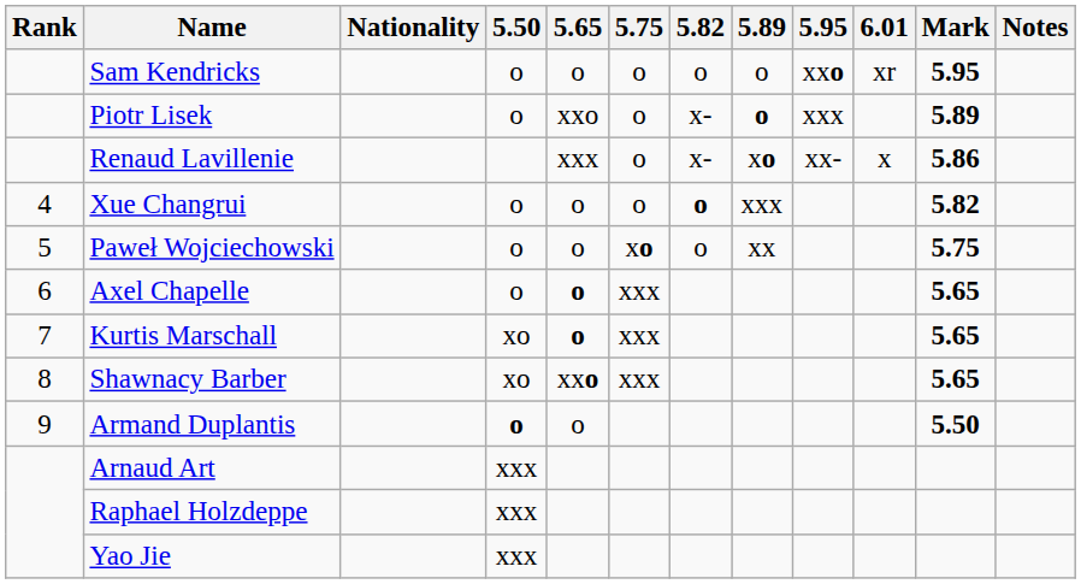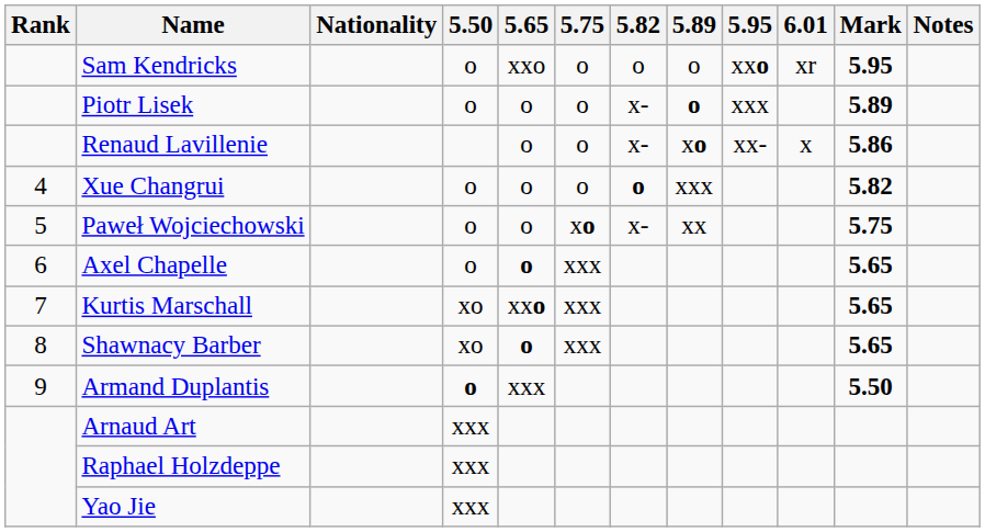 <table class="wikitable sortable" style="text-align:center">
 <tr>
 <th data-sort-type=number>Rank</th>
 <th>Name</th>
 <th>Nationality</th>
 <th>5.50</th>
 <th>5.65</th>
 <th>5.75</th>
 <th>5.82</th>
 <th>5.89</th>
 <th>5.95</th>
 <th>6.01</th>
 <th>Mark</th>
 <th>Notes</th>
 </tr>
 <tr>
 <td></td>
 <td align=left><a href='#'>Sam Kendricks</a></td>
 <td align=left></td>
 <td>o</td>
-<td>o</td>
+<td>xxo</td>
 <td>o</td>
 <td>o</td>
 <td>o</td>
 <td>xx<strong>o</strong></td>
 <td>xr</td>
 <td><strong>5.95</strong></td>
 <td></td>
 </tr>
 <tr>
 <td></td>
 <td align=left><a href='#'>Piotr Lisek</a></td>
 <td align=left></td>
 <td>o</td>
-<td>xxo</td>
+<td>o</td>
 <td>o</td>
 <td>x-</td>
 <td><strong>o</strong></td>
 <td>xxx</td>
 <td></td>
 <td><strong>5.89</strong></td>
 <td></td>
 </tr>
 <tr>
 <td></td>
 <td align=left><a href='#'>Renaud Lavillenie</a></td>
 <td align=left></td>
 <td></td>
-<td>xxx</td>
+<td>o</td>
 <td>o</td>
 <td>x-</td>
 <td>x<strong>o</strong></td>
 <td>xx-</td>
 <td>x</td>
 <td><strong>5.86</strong></td>
 <td></td>
 </tr>
 <tr>
 <td>4</td>
 <td align=left><a href='#'>Xue Changrui</a></td>
 <td align=left></td>
 <td>o</td>
 <td>o</td>
 <td>o</td>
 <td><strong>o</strong></td>
 <td>xxx</td>
 <td></td>
 <td></td>
 <td><strong>5.82</strong></td>
 <td><strong></strong></td>
 </tr>
 <tr>
 <td>5</td>
 <td align=left><a href='#'>Paweł Wojciechowski</a></td>
 <td align=left></td>
 <td>o</td>
 <td>o</td>
 <td>x<strong>o</strong></td>
-<td>o</td>
+<td>x-</td>
 <td>xx</td>
 <td></td>
 <td></td>
 <td><strong>5.75</strong></td>
 <td></td>
 </tr>
 <tr>
 <td>6</td>
 <td align=left><a href='#'>Axel Chapelle</a></td>
 <td align=left></td>
 <td>o</td>
 <td><strong>o</strong></td>
 <td>xxx</td>
 <td></td>
 <td></td>
 <td></td>
 <td></td>
 <td><strong>5.65</strong></td>
 <td></td>
 </tr>
 <tr>
 <td>7</td>
 <td align=left><a href='#'>Kurtis Marschall</a></td>
 <td align=left></td>
 <td>xo</td>
-<td><strong>o</strong></td>
+<td>xx<strong>o</strong></td>
 <td>xxx</td>
 <td></td>
 <td></td>
 <td></td>
 <td></td>
 <td><strong>5.65</strong></td>
 <td></td>
 </tr>
 <tr>
 <td>8</td>
 <td align=left><a href='#'>Shawnacy Barber</a></td>
 <td align=left></td>
 <td>xo</td>
-<td>xx<strong>o</strong></td>
+<td><strong>o</strong></td>
 <td>xxx</td>
 <td></td>
 <td></td>
 <td></td>
 <td></td>
 <td><strong>5.65</strong></td>
 <td></td>
 </tr>
 <tr>
 <td>9</td>
 <td align=left><a href='#'>Armand Duplantis</a></td>
 <td align=left></td>
 <td><strong>o</strong></td>
-<td>o</td>
+<td>xxx</td>
 <td></td>
 <td></td>
 <td></td>
 <td></td>
 <td></td>
 <td><strong>5.50</strong></td>
 <td></td>
 </tr>
 <tr>
 <td rowspan=3></td>
 <td align=left><a href='#'>Arnaud Art</a></td>
 <td align=left></td>
 <td>xxx</td>
 <td></td>
 <td></td>
 <td></td>
 <td></td>
 <td></td>
 <td></td>
 <td><strong></strong></td>
 <td></td>
 </tr>
 <tr>
 <td align=left><a href='#'>Raphael Holzdeppe</a></td>
 <td align=left></td>
 <td>xxx</td>
 <td></td>
 <td></td>
 <td></td>
 <td></td>
 <td></td>
 <td></td>
 <td><strong></strong></td>
 <td></td>
 </tr>
 <tr>
 <td align=left><a href='#'>Yao Jie</a></td>
 <td align=left></td>
 <td>xxx</td>
 <td></td>
 <td></td>
 <td></td>
 <td></td>
 <td></td>
 <td></td>
 <td><strong></strong></td>
 <td></td>
 </tr>
 </table>
